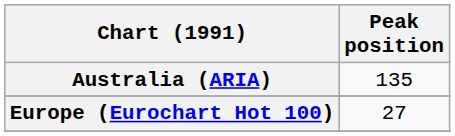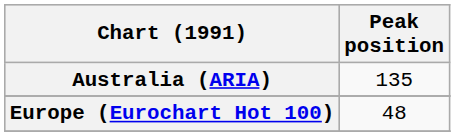 <table class="wikitable sortable plainrowheaders" style="text-align:center">
 <tr>
 <th>Chart (1991)</th>
 <th>Peak<br>position</th>
 </tr>
 <tr>
 <th scope="row">Australia (<a href='#'>ARIA</a>)</th>
 <td>135</td>
 </tr>
 <tr>
 </tr>
 <tr>
 <th scope="row">Europe (<a href='#'>Eurochart Hot 100</a>)</th>
-<td>27</td>
+<td>48</td>
 </tr>
 <tr>
 </tr>
 <tr>
 </tr>
 <tr>
 </tr>
 <tr>
 </tr>
 <tr>
 </tr>
 <tr>
 </tr>
 <tr>
 </tr>
 <tr>
 </tr>
 </table>
